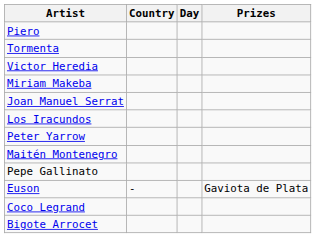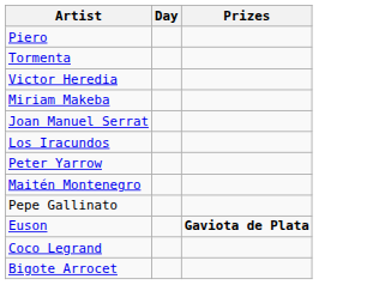 <table class="wikitable">
 <tr>
 <th>Artist</th>
-<th>Country</th>
 <th>Day</th>
 <th>Prizes</th>
 </tr>
 <tr>
 <td><a href='#'>Piero</a></td>
 <td></td>
 <td></td>
-<td></td>
 </tr>
 <tr>
 <td><a href='#'>Tormenta</a></td>
-<td></td>
 <td></td>
 <td></td>
 </tr>
 <tr>
 <td><a href='#'>Victor Heredia</a></td>
 <td></td>
 <td></td>
-<td></td>
 </tr>
 <tr>
 <td><a href='#'>Miriam Makeba</a></td>
-<td></td>
 <td></td>
 <td></td>
 </tr>
 <tr>
 <td><a href='#'>Joan Manuel Serrat</a></td>
 <td></td>
 <td></td>
-<td></td>
 </tr>
 <tr>
 <td><a href='#'>Los Iracundos</a></td>
-<td></td>
 <td></td>
 <td></td>
 </tr>
 <tr>
 <td><a href='#'>Peter Yarrow</a></td>
 <td></td>
 <td></td>
-<td></td>
 </tr>
 <tr>
 <td><a href='#'>Maitén Montenegro</a></td>
-<td></td>
 <td></td>
 <td></td>
 </tr>
 <tr>
 <td>Pepe Gallinato</td>
 <td></td>
 <td></td>
-<td></td>
 </tr>
 <tr>
 <td><a href='#'>Euson</a></td>
-<td>-</td>
 <td></td>
-<td>Gaviota de Plata</td>
+<td><strong>Gaviota de Plata</strong></td>
 </tr>
 <tr>
 <td><a href='#'>Coco Legrand</a></td>
-<td></td>
 <td></td>
 <td></td>
 </tr>
 <tr>
 <td><a href='#'>Bigote Arrocet</a></td>
 <td></td>
 <td></td>
-<td></td>
 </tr>
 </table>
